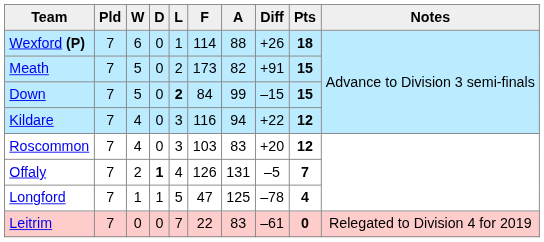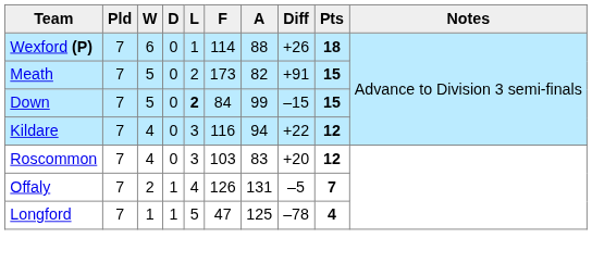 <table style=border-collapse:collapse border=1 cellspacing=0 cellpadding=5>
 <tr style="text-align:center; background:#efefef;">
 <th>Team</th>
 <th>Pld</th>
 <th>W</th>
 <th>D</th>
 <th>L</th>
 <th>F</th>
 <th>A</th>
 <th>Diff</th>
 <th>Pts</th>
 <th>Notes</th>
 </tr>
 <tr style="text-align:center; background:#bbebff;">
 <td style="text-align:left;"> <a href='#'>Wexford</a> <strong>(P)</strong></td>
 <td>7</td>
 <td>6</td>
 <td>0</td>
 <td>1</td>
 <td>114</td>
 <td>88</td>
 <td>+26</td>
 <td><strong>18</strong></td>
 <td rowspan=4>Advance to Division 3 semi-finals</td>
 </tr>
 <tr style="text-align:center; background:#bbebff;">
 <td style="text-align:left;"> <a href='#'>Meath</a></td>
 <td>7</td>
 <td>5</td>
 <td>0</td>
 <td>2</td>
 <td>173</td>
 <td>82</td>
 <td>+91</td>
 <td><strong>15</strong></td>
 </tr>
 <tr style="text-align:center; background:#bbebff;">
 <td style="text-align:left;"> <a href='#'>Down</a></td>
 <td>7</td>
 <td>5</td>
 <td>0</td>
 <td><strong>2</strong></td>
 <td>84</td>
 <td>99</td>
 <td>–15</td>
 <td><strong>15</strong></td>
 </tr>
 <tr style="text-align:center; background:#bbebff;">
 <td style="text-align:left;"> <a href='#'>Kildare</a></td>
 <td>7</td>
 <td>4</td>
 <td>0</td>
 <td>3</td>
 <td>116</td>
 <td>94</td>
 <td>+22</td>
 <td><strong>12</strong></td>
 </tr>
 <tr style="text-align:center; background:#fff;">
 <td style="text-align:left;"> <a href='#'>Roscommon</a></td>
 <td>7</td>
 <td>4</td>
 <td>0</td>
 <td>3</td>
 <td>103</td>
 <td>83</td>
 <td>+20</td>
 <td><strong>12</strong></td>
 </tr>
 <tr style="text-align:center; background:#fff;">
 <td style="text-align:left;"> <a href='#'>Offaly</a></td>
 <td>7</td>
 <td>2</td>
-<td><strong>1</strong></td>
+<td>1</td>
 <td>4</td>
 <td>126</td>
 <td>131</td>
 <td>–5</td>
 <td><strong>7</strong></td>
 </tr>
 <tr style="text-align:center; background:#fff;">
 <td style="text-align:left;"> <a href='#'>Longford</a></td>
 <td>7</td>
 <td>1</td>
 <td>1</td>
 <td>5</td>
 <td>47</td>
 <td>125</td>
 <td>–78</td>
 <td><strong>4</strong></td>
 </tr>
-<tr style="text-align:center; background:#fcc;">
-<td style="text-align:left;"> <a href='#'>Leitrim</a></td>
-<td>7</td>
-<td>0</td>
-<td>0</td>
-<td>7</td>
-<td>22</td>
-<td>83</td>
-<td>–61</td>
-<td><strong>0</strong></td>
-<td>Relegated to Division 4 for 2019</td>
-</tr>
 </table>
